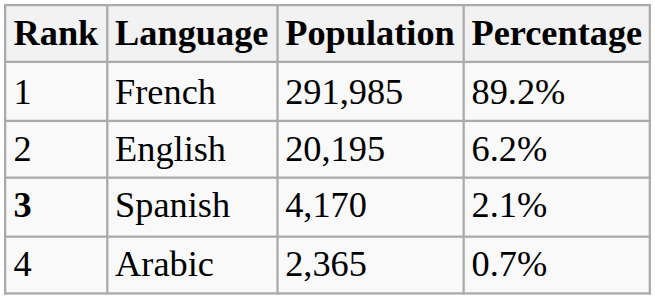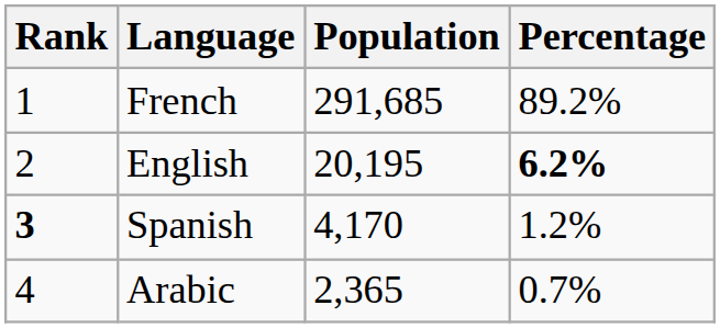 <table class="wikitable">
 <tr>
 <th>Rank</th>
 <th>Language</th>
 <th>Population</th>
 <th>Percentage</th>
 </tr>
 <tr>
 <td>1</td>
 <td>French</td>
-<td>291,985</td>
+<td>291,685</td>
 <td>89.2%</td>
 </tr>
 <tr>
 <td>2</td>
 <td>English</td>
 <td>20,195</td>
-<td>6.2%</td>
+<td><strong>6.2%</strong></td>
 </tr>
 <tr>
 <td><strong>3</strong></td>
 <td>Spanish</td>
 <td>4,170</td>
-<td>2.1%</td>
+<td>1.2%</td>
 </tr>
 <tr>
 <td>4</td>
 <td>Arabic</td>
 <td>2,365</td>
 <td>0.7%</td>
 </tr>
 </table>
